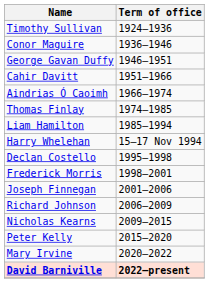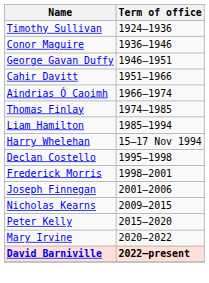 <table class="wikitable">
 <tr>
 <th>Name</th>
 <th>Term of office</th>
 </tr>
 <tr>
 <td><a href='#'>Timothy Sullivan</a></td>
 <td>1924–1936</td>
 </tr>
 <tr>
 <td><a href='#'>Conor Maguire</a></td>
 <td>1936–1946</td>
 </tr>
 <tr>
 <td><a href='#'>George Gavan Duffy</a></td>
 <td>1946–1951</td>
 </tr>
 <tr>
 <td><a href='#'>Cahir Davitt</a></td>
 <td>1951–1966</td>
 </tr>
 <tr>
 <td><a href='#'>Aindrias Ó Caoimh</a></td>
 <td>1966–1974</td>
 </tr>
 <tr>
 <td><a href='#'>Thomas Finlay</a></td>
 <td>1974–1985</td>
 </tr>
 <tr>
 <td><a href='#'>Liam Hamilton</a></td>
 <td>1985–1994</td>
 </tr>
 <tr>
 <td><a href='#'>Harry Whelehan</a></td>
 <td>15–17 Nov 1994</td>
 </tr>
 <tr>
 <td><a href='#'>Declan Costello</a></td>
 <td>1995–1998</td>
 </tr>
 <tr>
 <td><a href='#'>Frederick Morris</a></td>
 <td>1998–2001</td>
 </tr>
 <tr>
 <td><a href='#'>Joseph Finnegan</a></td>
 <td>2001–2006</td>
 </tr>
 <tr>
-<td><a href='#'>Richard Johnson</a></td>
-<td>2006–2009</td>
-</tr>
-<tr>
 <td><a href='#'>Nicholas Kearns</a></td>
 <td>2009–2015</td>
 </tr>
 <tr>
 <td><a href='#'>Peter Kelly</a></td>
 <td>2015–2020</td>
 </tr>
 <tr>
 <td><a href='#'>Mary Irvine</a></td>
 <td>2020–2022</td>
 </tr>
 <tr style="font-weight:bold; background:#FFDFD6;">
 <td><a href='#'>David Barniville</a></td>
 <td>2022–present</td>
 </tr>
 <tr>
 </tr>
 </table>
